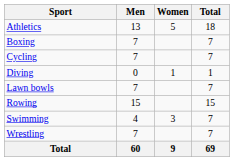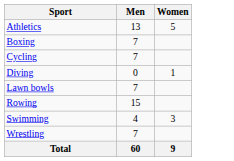 <table class="wikitable sortable" style="text-align:center;">
 <tr>
 <th width=180>Sport</th>
 <th width=55>Men</th>
 <th width=55>Women</th>
-<th width=55>Total</th>
 </tr>
 <tr>
 <td align=left><a href='#'>Athletics</a></td>
 <td>13</td>
 <td>5</td>
-<td>18</td>
 </tr>
 <tr>
 <td align=left><a href='#'>Boxing</a></td>
 <td>7</td>
 <td></td>
-<td>7</td>
 </tr>
 <tr>
 <td align=left><a href='#'>Cycling</a></td>
 <td>7</td>
 <td></td>
-<td>7</td>
 </tr>
 <tr>
 <td align=left><a href='#'>Diving</a></td>
 <td>0</td>
-<td>1</td>
 <td>1</td>
 </tr>
 <tr>
 <td align=left><a href='#'>Lawn bowls</a></td>
 <td>7</td>
 <td></td>
-<td>7</td>
 </tr>
 <tr>
 <td align=left><a href='#'>Rowing</a></td>
 <td>15</td>
 <td></td>
-<td>15</td>
 </tr>
 <tr>
 <td align=left><a href='#'>Swimming</a></td>
 <td>4</td>
 <td>3</td>
-<td>7</td>
 </tr>
 <tr>
 <td align=left><a href='#'>Wrestling</a></td>
 <td>7</td>
 <td></td>
-<td>7</td>
 </tr>
 <tr>
 <th>Total</th>
 <th>60</th>
 <th>9</th>
-<th>69</th>
 </tr>
 </table>
